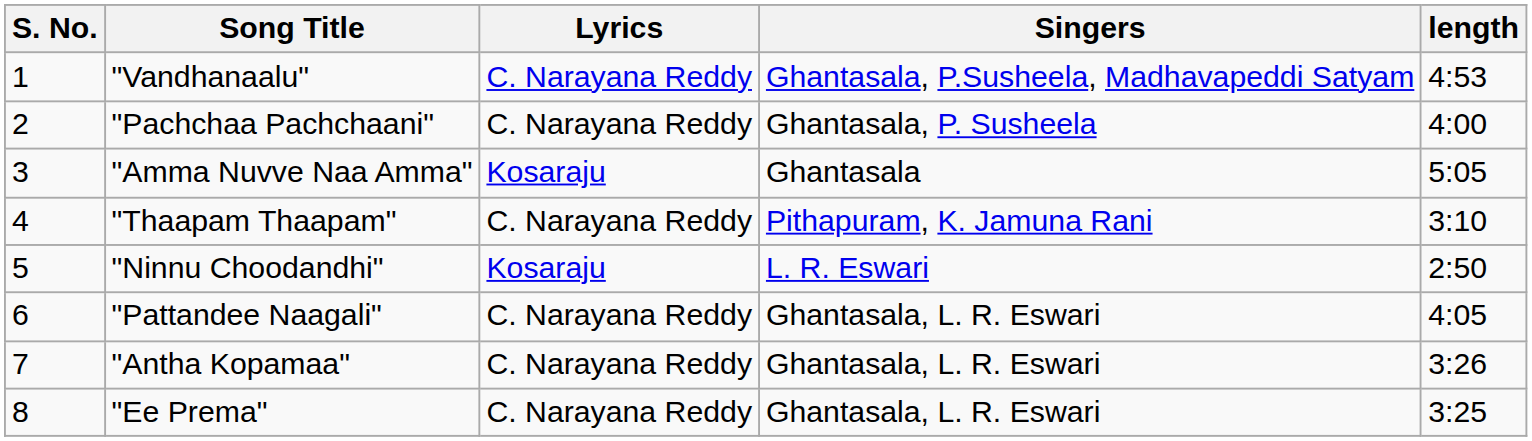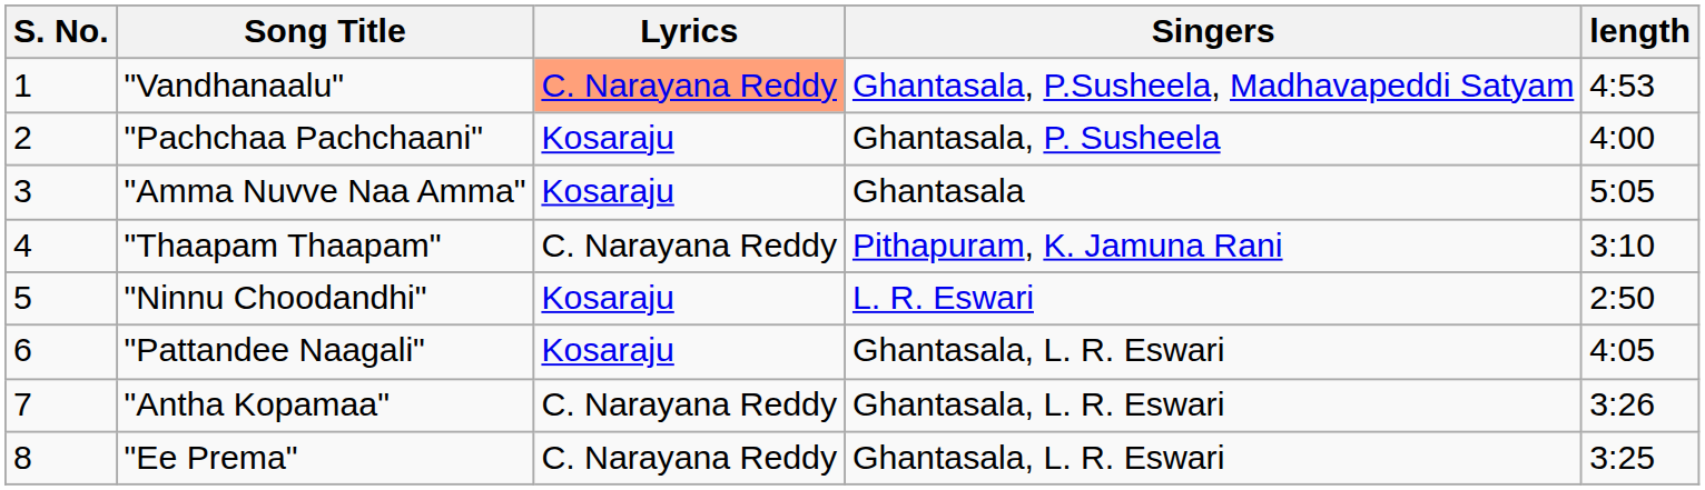 <table class="wikitable">
 <tr>
 <th>S. No.</th>
 <th>Song Title</th>
 <th>Lyrics</th>
 <th>Singers</th>
 <th>length</th>
 </tr>
 <tr>
 <td>1</td>
 <td>"Vandhanaalu"</td>
-<td><a href='#'>C. Narayana Reddy</a></td>
+<td style="background: lightsalmon;"><a href='#'>C. Narayana Reddy</a></td>
 <td><a href='#'>Ghantasala</a>, <a href='#'>P.Susheela</a>, <a href='#'>Madhavapeddi Satyam</a></td>
 <td>4:53</td>
 </tr>
 <tr>
 <td>2</td>
 <td>"Pachchaa Pachchaani"</td>
-<td>C. Narayana Reddy</td>
+<td><a href='#'>Kosaraju</a></td>
 <td>Ghantasala, <a href='#'>P. Susheela</a></td>
 <td>4:00</td>
 </tr>
 <tr>
 <td>3</td>
 <td>"Amma Nuvve Naa Amma"</td>
 <td><a href='#'>Kosaraju</a></td>
 <td>Ghantasala</td>
 <td>5:05</td>
 </tr>
 <tr>
 <td>4</td>
 <td>"Thaapam Thaapam"</td>
 <td>C. Narayana Reddy</td>
 <td><a href='#'>Pithapuram</a>, <a href='#'>K. Jamuna Rani</a></td>
 <td>3:10</td>
 </tr>
 <tr>
 <td>5</td>
 <td>"Ninnu Choodandhi"</td>
 <td><a href='#'>Kosaraju</a></td>
 <td><a href='#'>L. R. Eswari</a></td>
 <td>2:50</td>
 </tr>
 <tr>
 <td>6</td>
 <td>"Pattandee Naagali"</td>
-<td>C. Narayana Reddy</td>
+<td><a href='#'>Kosaraju</a></td>
 <td>Ghantasala, L. R. Eswari</td>
 <td>4:05</td>
 </tr>
 <tr>
 <td>7</td>
 <td>"Antha Kopamaa"</td>
 <td>C. Narayana Reddy</td>
 <td>Ghantasala, L. R. Eswari</td>
 <td>3:26</td>
 </tr>
 <tr>
 <td>8</td>
 <td>"Ee Prema"</td>
 <td>C. Narayana Reddy</td>
 <td>Ghantasala, L. R. Eswari</td>
 <td>3:25</td>
 </tr>
 </table>
